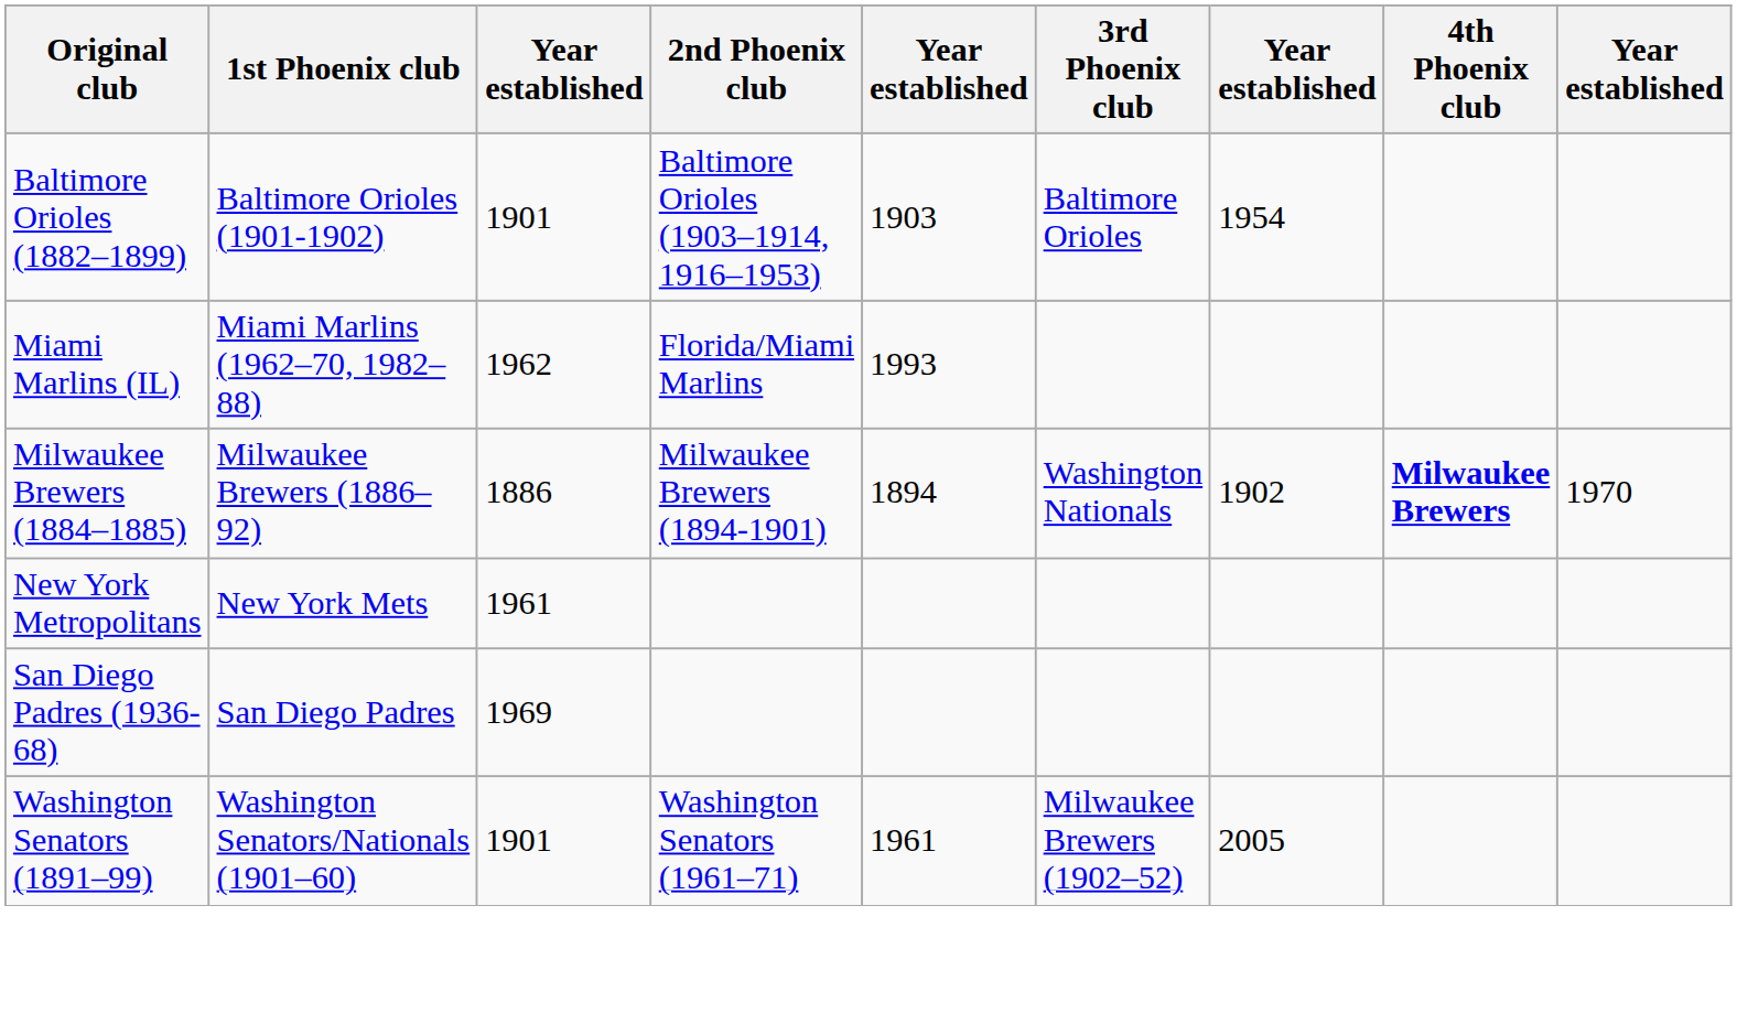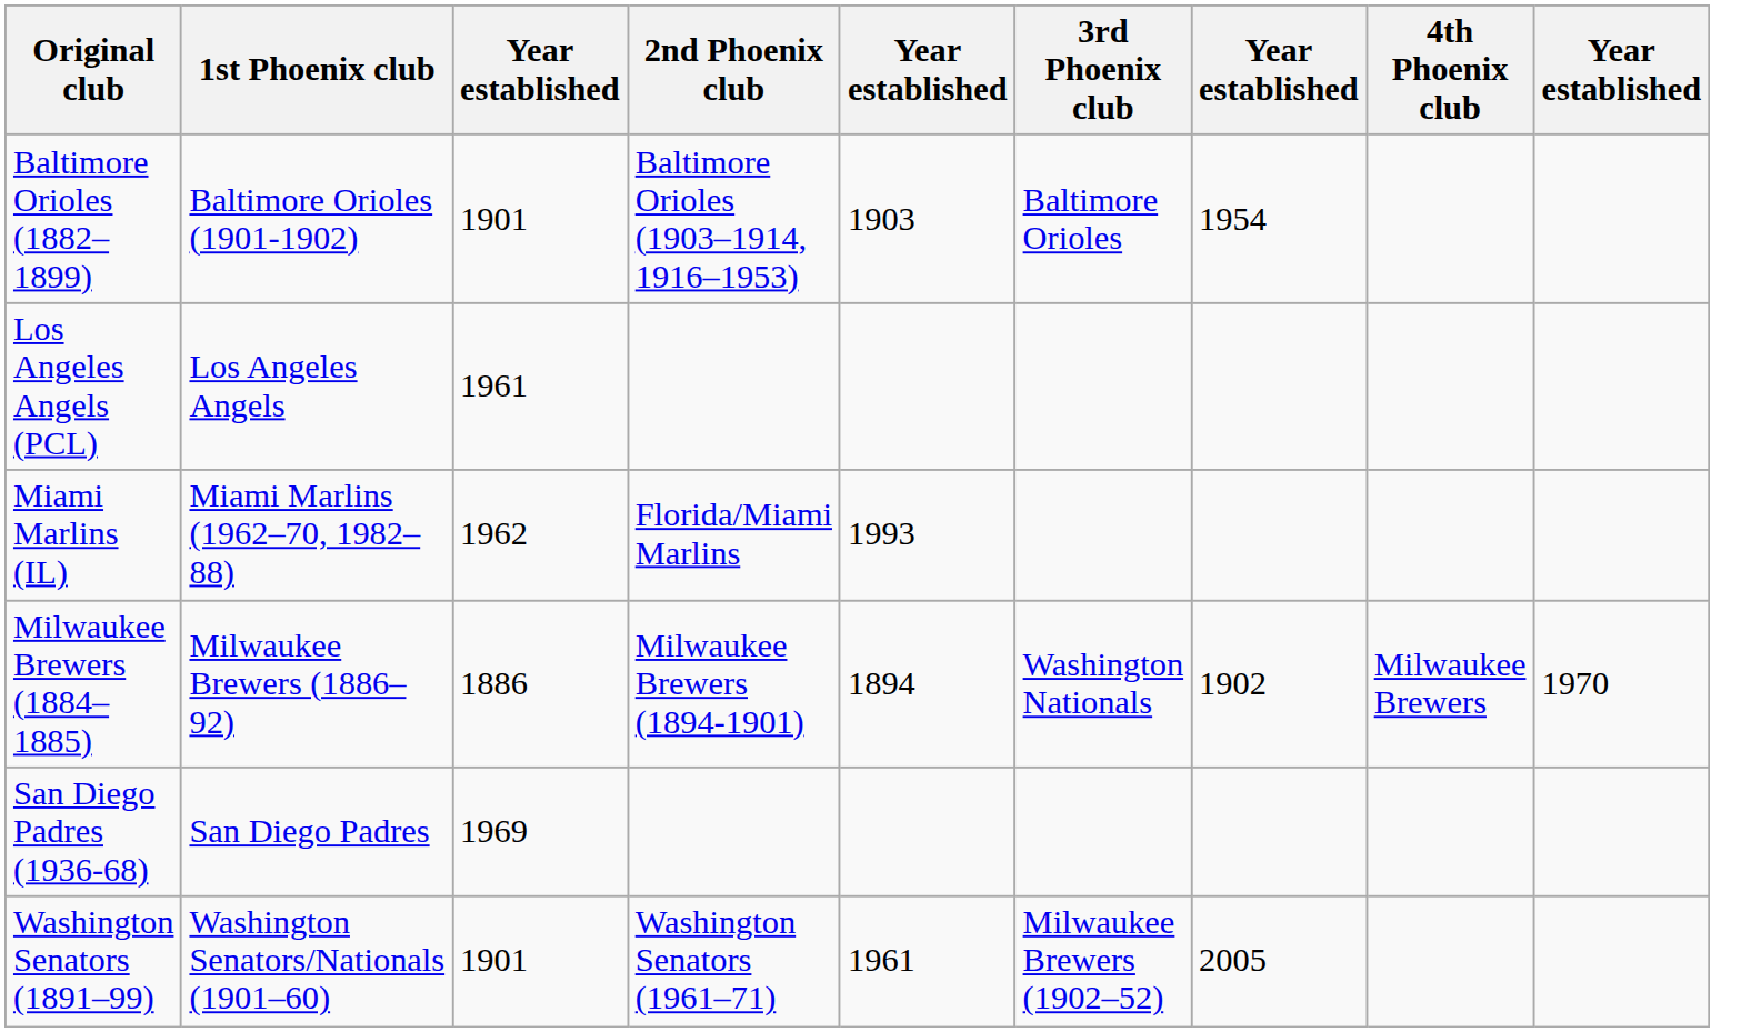 <table class="wikitable">
 <tr>
 <th>Original club</th>
 <th>1st Phoenix club</th>
 <th>Year established</th>
 <th>2nd Phoenix club</th>
 <th>Year established</th>
 <th>3rd Phoenix club</th>
 <th>Year established</th>
 <th>4th Phoenix club</th>
 <th>Year established</th>
 </tr>
 <tr>
 <td><a href='#'>Baltimore Orioles (1882–1899)</a></td>
 <td><a href='#'>Baltimore Orioles (1901-1902)</a></td>
 <td>1901</td>
 <td><a href='#'>Baltimore Orioles (1903–1914, 1916–1953)</a></td>
 <td>1903</td>
 <td><a href='#'>Baltimore Orioles</a></td>
 <td>1954</td>
 <td></td>
 <td></td>
 </tr>
 <tr>
+<td><a href='#'>Los Angeles Angels (PCL)</a></td>
+<td><a href='#'>Los Angeles Angels</a></td>
+<td>1961</td>
+<td></td>
+<td></td>
+<td></td>
+<td></td>
+<td></td>
+<td></td>
+</tr>
+<tr>
 <td><a href='#'>Miami Marlins (IL)</a></td>
 <td><a href='#'>Miami Marlins (1962–70, 1982–88)</a></td>
 <td>1962</td>
 <td><a href='#'>Florida/Miami Marlins</a></td>
 <td>1993</td>
 <td></td>
 <td></td>
 <td></td>
 <td></td>
 </tr>
 <tr>
 <td><a href='#'>Milwaukee Brewers (1884–1885)</a></td>
 <td><a href='#'>Milwaukee Brewers (1886–92)</a></td>
 <td>1886</td>
 <td><a href='#'>Milwaukee Brewers (1894-1901)</a></td>
 <td>1894</td>
 <td><a href='#'>Washington Nationals</a></td>
 <td>1902</td>
-<td><strong><a href='#'>Milwaukee Brewers</a></strong></td>
+<td><a href='#'>Milwaukee Brewers</a></td>
 <td>1970</td>
-</tr>
-<tr>
-<td><a href='#'>New York Metropolitans</a></td>
-<td><a href='#'>New York Mets</a></td>
-<td>1961</td>
-<td></td>
-<td></td>
-<td></td>
-<td></td>
-<td></td>
-<td></td>
 </tr>
 <tr>
 <td><a href='#'>San Diego Padres (1936-68)</a></td>
 <td><a href='#'>San Diego Padres</a></td>
 <td>1969</td>
 <td></td>
 <td></td>
 <td></td>
 <td></td>
 <td></td>
 <td></td>
 </tr>
 <tr>
 <td><a href='#'>Washington Senators (1891–99)</a></td>
 <td><a href='#'>Washington Senators/Nationals (1901–60)</a></td>
 <td>1901</td>
 <td><a href='#'>Washington Senators (1961–71)</a></td>
 <td>1961</td>
 <td><a href='#'>Milwaukee Brewers (1902–52)</a></td>
 <td>2005</td>
 <td></td>
 <td></td>
 </tr>
 </table>
